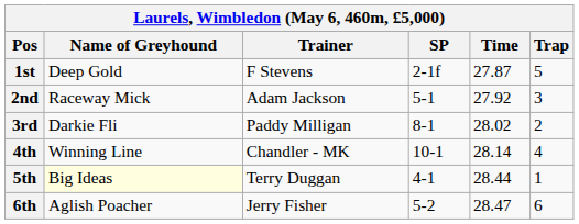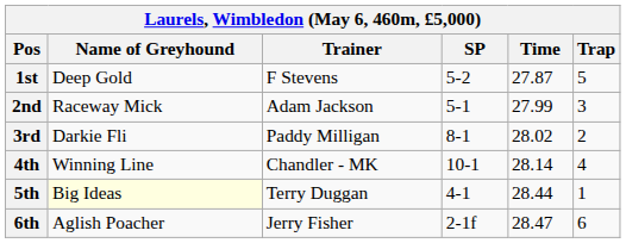 <table class="wikitable">
 <tr>
 <th colspan="6"><a href='#'>Laurels</a>, <a href='#'>Wimbledon</a> (May 6, 460m, £5,000)</th>
 </tr>
 <tr>
 <th width=30>Pos</th>
 <th width=180>Name of Greyhound</th>
 <th width=150>Trainer</th>
 <th width=50>SP</th>
 <th width=50>Time</th>
 <th width=30>Trap</th>
 </tr>
 <tr>
 <th>1st</th>
 <td>Deep Gold</td>
 <td>F Stevens</td>
-<td>2-1f</td>
+<td>5-2</td>
 <td>27.87</td>
 <td>5</td>
 </tr>
 <tr>
 <th>2nd</th>
 <td>Raceway Mick</td>
 <td>Adam Jackson</td>
 <td>5-1</td>
-<td>27.92</td>
+<td>27.99</td>
 <td>3</td>
 </tr>
 <tr>
 <th>3rd</th>
 <td>Darkie Fli</td>
 <td>Paddy Milligan</td>
 <td>8-1</td>
 <td>28.02</td>
 <td>2</td>
 </tr>
 <tr>
 <th>4th</th>
 <td>Winning Line</td>
 <td>Chandler - MK</td>
 <td>10-1</td>
 <td>28.14</td>
 <td>4</td>
 </tr>
 <tr>
 <th>5th</th>
 <td style="background: lightyellow;">Big Ideas</td>
 <td>Terry Duggan</td>
 <td>4-1</td>
 <td>28.44</td>
 <td>1</td>
 </tr>
 <tr>
 <th>6th</th>
 <td>Aglish Poacher</td>
 <td>Jerry Fisher</td>
-<td>5-2</td>
+<td>2-1f</td>
 <td>28.47</td>
 <td>6</td>
 </tr>
 </table>
